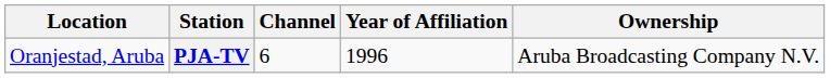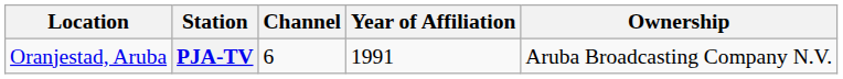 <table class="wikitable">
 <tr>
 <th scope="col">Location</th>
 <th scope="col">Station</th>
 <th scope="col">Channel</th>
 <th scope="col">Year of Affiliation</th>
 <th scope="col">Ownership</th>
 </tr>
 <tr>
 <td><a href='#'>Oranjestad, Aruba</a></td>
 <th scope="row"><a href='#'>PJA-TV</a></th>
 <td>6</td>
-<td>1996</td>
+<td>1991</td>
 <td>Aruba Broadcasting Company N.V.</td>
 </tr>
 </table>
